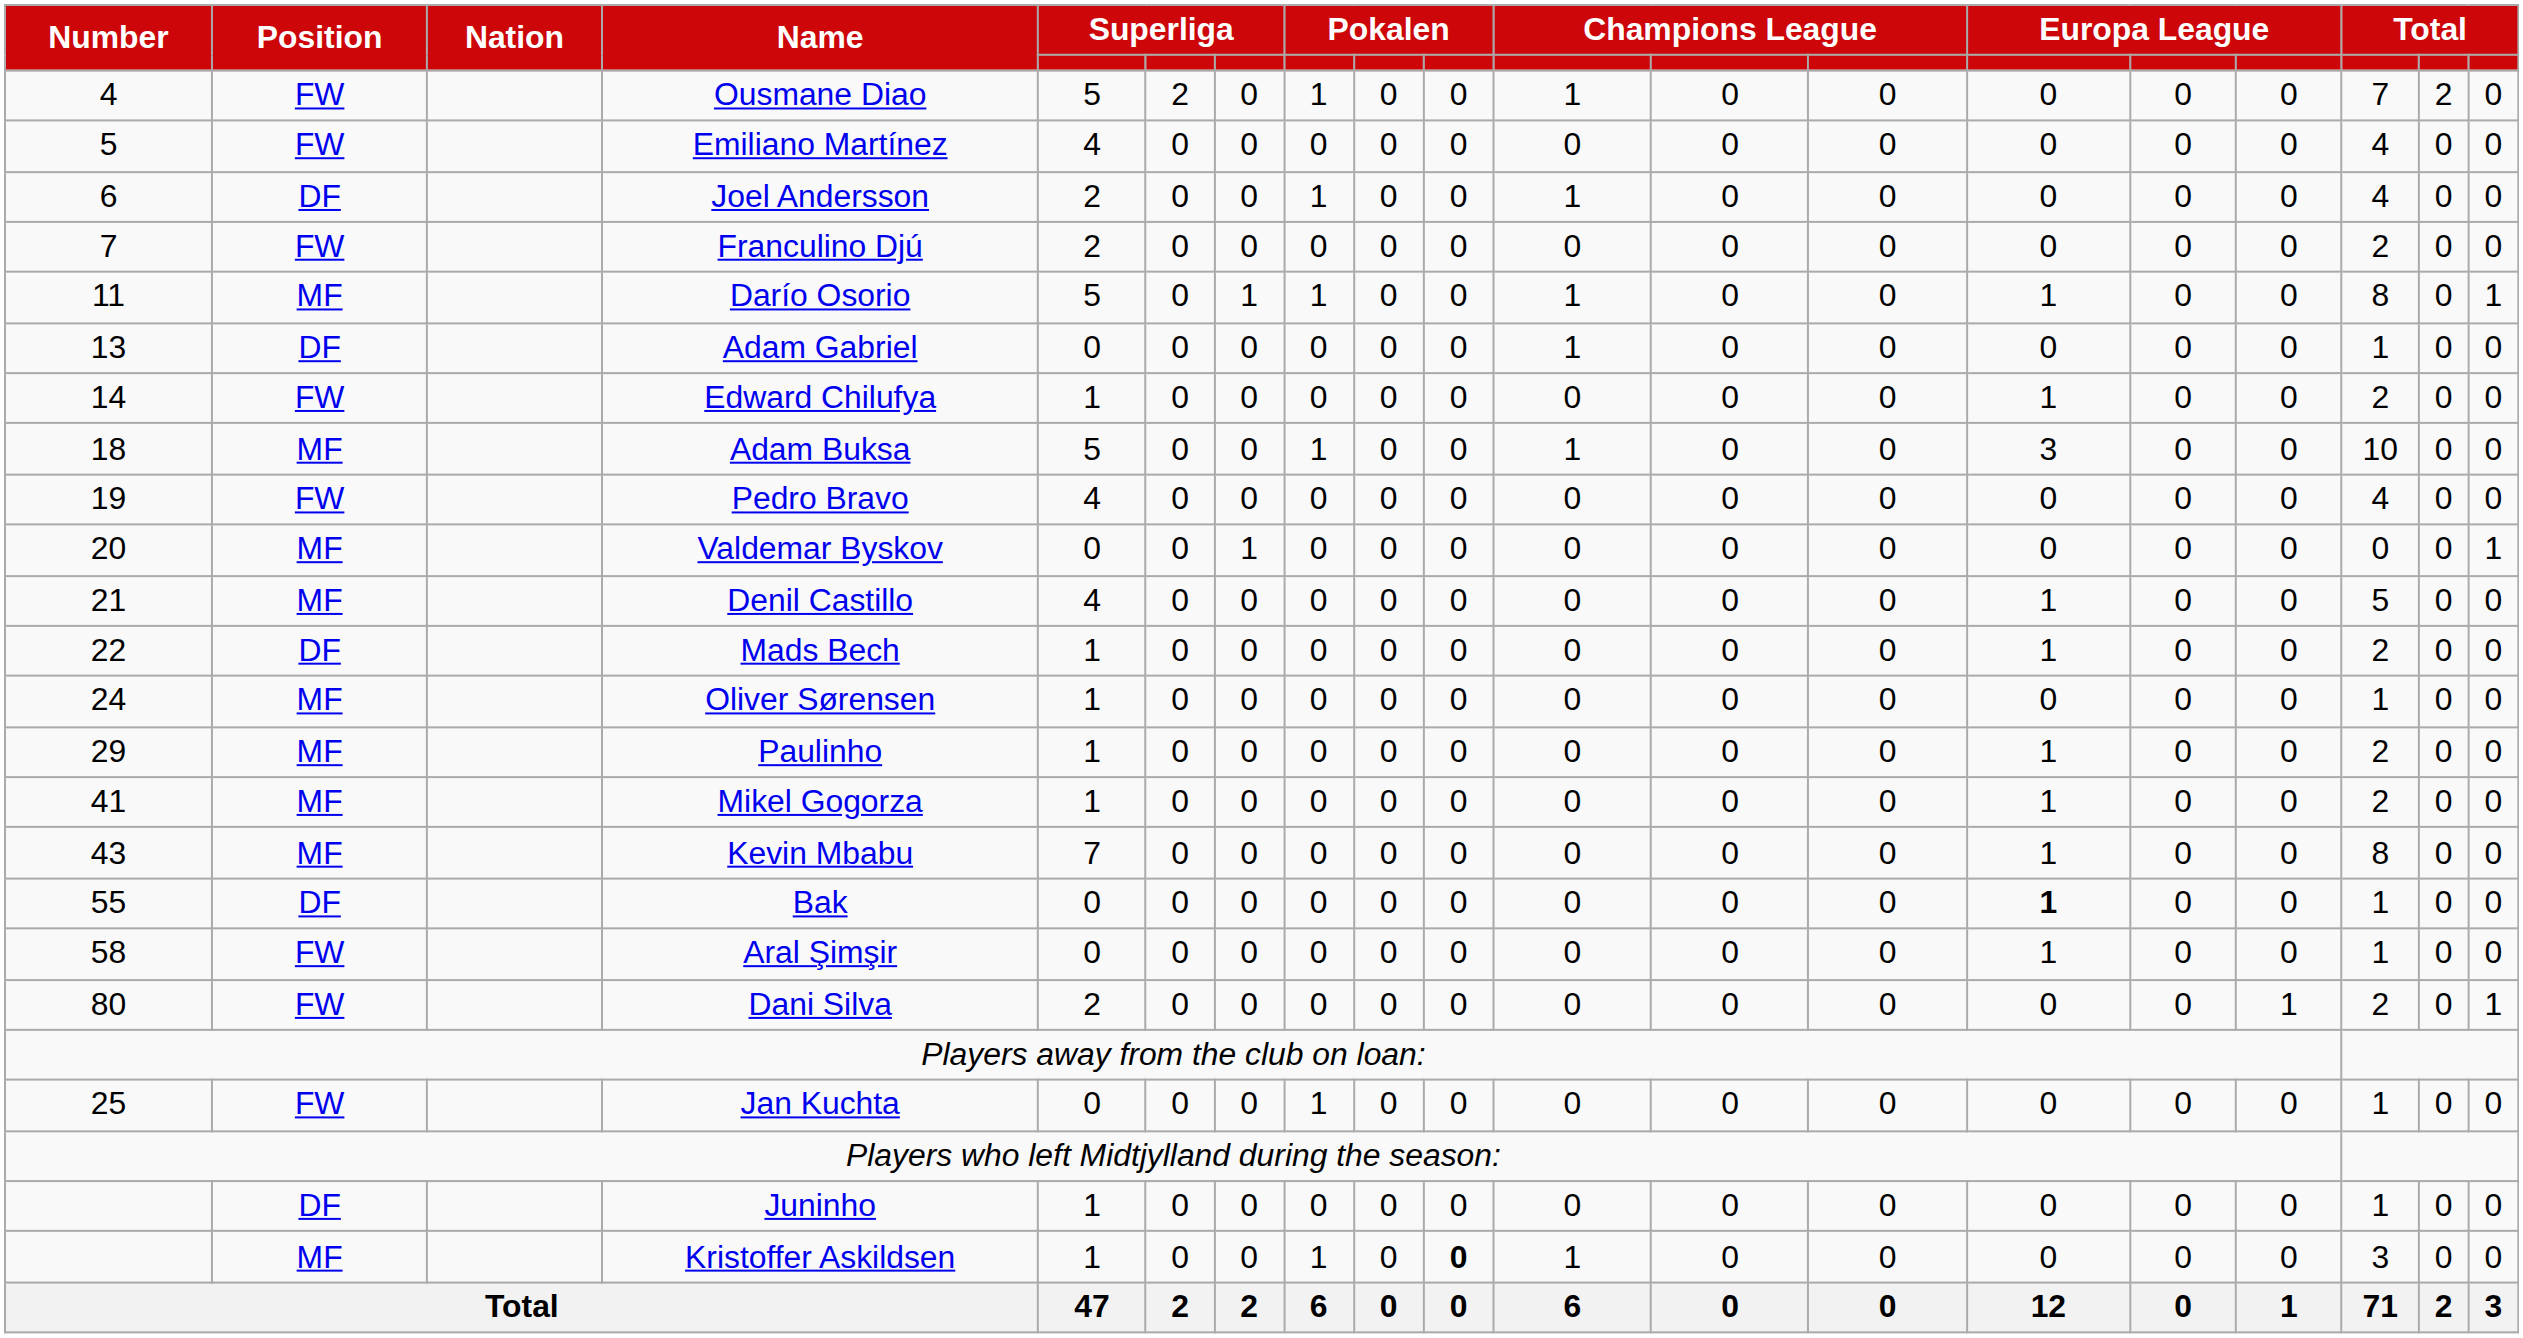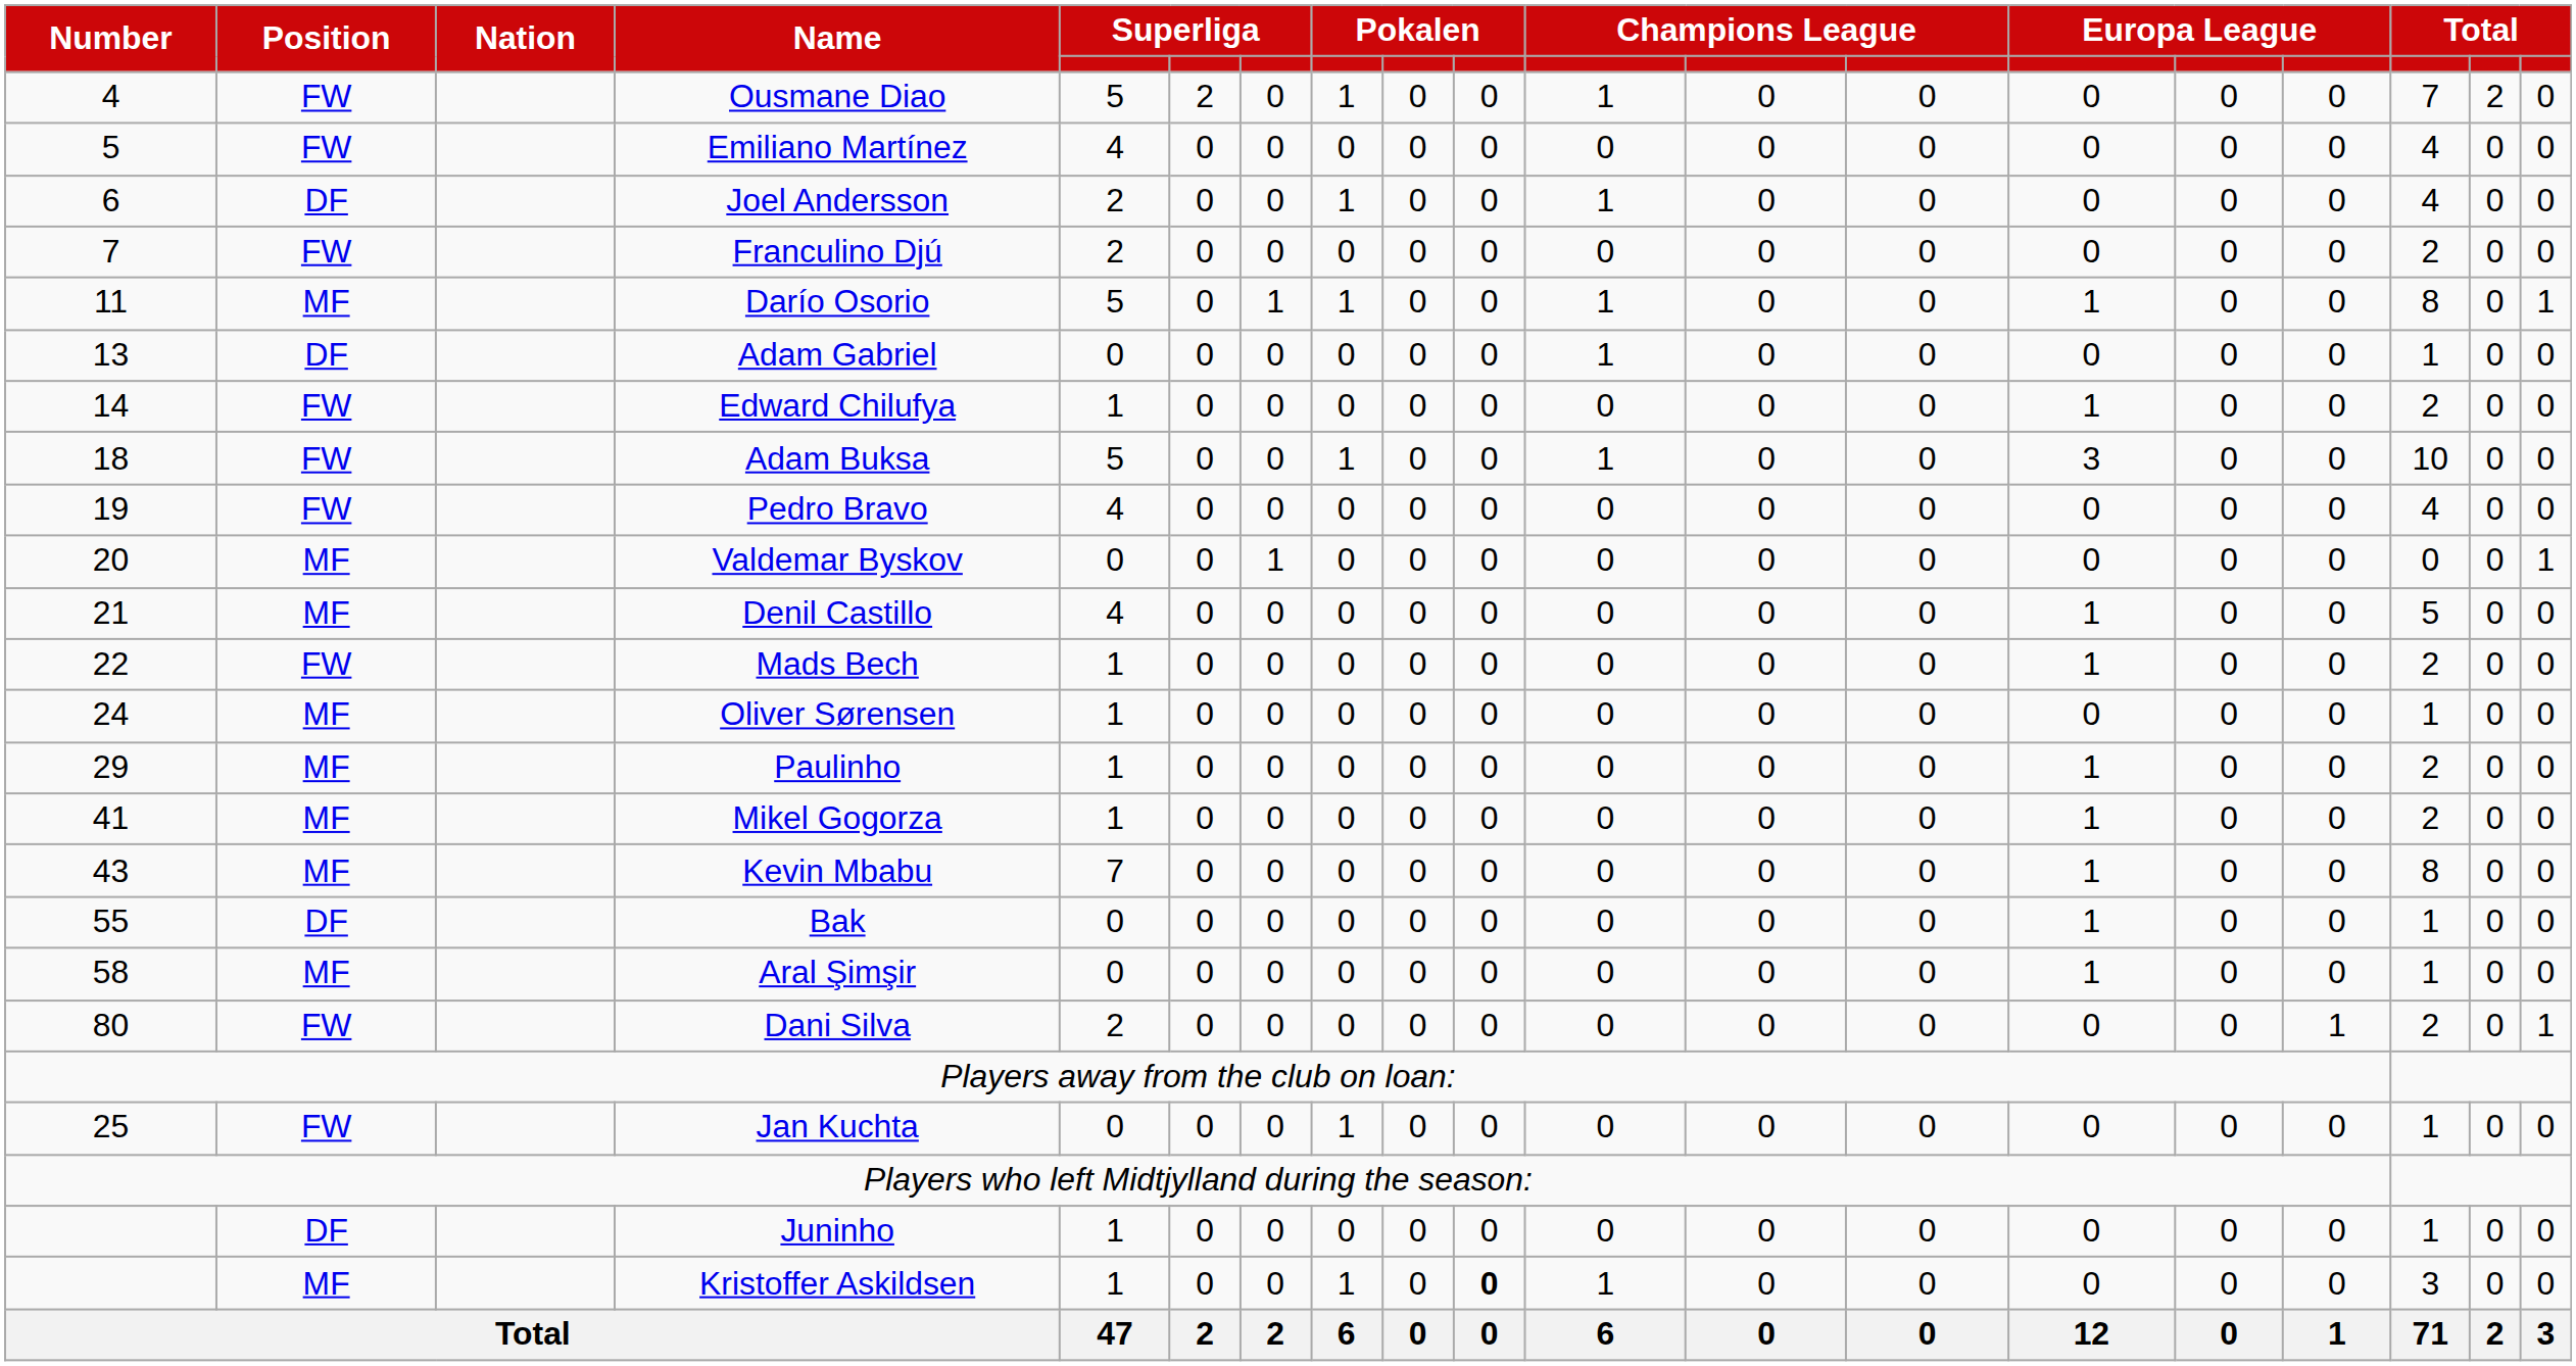 <table class="wikitable sortable" style="text-align:center; width:100%">
 <tr>
 <th rowspan=2 style=background-color:#cc0609;color:#FFFFFF>Number</th>
 <th rowspan=2 style=background-color:#cc0609;color:#FFFFFF>Position</th>
 <th rowspan=2 style=background-color:#cc0609;color:#FFFFFF>Nation</th>
 <th rowspan=2 style=background-color:#cc0609;color:#FFFFFF>Name</th>
 <th colspan=3 style=background:#cc0609;color:#FFFFFF>Superliga</th>
 <th colspan=3 style=background:#cc0609;color:#FFFFFF>Pokalen</th>
 <th colspan=3 style=background:#cc0609;color:#FFFFFF>Champions League</th>
 <th colspan=3 style=background:#cc0609;color:#FFFFFF>Europa League</th>
 <th colspan=3 style=background:#cc0609;color:#FFFFFF>Total</th>
 </tr>
 <tr>
 <th style=background-color:#cc0609;color:#FFFFFF></th>
 <th style=background-color:#cc0609;color:#FFFFFF></th>
 <th style=background-color:#cc0609;color:#FFFFFF></th>
 <th style=background-color:#cc0609;color:#FFFFFF></th>
 <th style=background-color:#cc0609;color:#FFFFFF></th>
 <th style=background-color:#cc0609;color:#FFFFFF></th>
 <th style=background-color:#cc0609;color:#FFFFFF></th>
 <th style=background-color:#cc0609;color:#FFFFFF></th>
 <th style=background-color:#cc0609;color:#FFFFFF></th>
 <th style=background-color:#cc0609;color:#FFFFFF></th>
 <th style=background-color:#cc0609;color:#FFFFFF></th>
 <th style=background-color:#cc0609;color:#FFFFFF></th>
 <th style=background-color:#cc0609;color:#FFFFFF></th>
 <th style=background-color:#cc0609;color:#FFFFFF></th>
 <th style=background-color:#cc0609;color:#FFFFFF></th>
 </tr>
 <tr>
 <td>4</td>
 <td><a href='#'>FW</a></td>
 <td></td>
 <td><a href='#'>Ousmane Diao</a></td>
 <td>5</td>
 <td>2</td>
 <td>0</td>
 <td>1</td>
 <td>0</td>
 <td>0</td>
 <td>1</td>
 <td>0</td>
 <td>0</td>
 <td>0</td>
 <td>0</td>
 <td>0</td>
 <td>7</td>
 <td>2</td>
 <td>0</td>
 </tr>
 <tr>
 <td>5</td>
 <td><a href='#'>FW</a></td>
 <td></td>
 <td><a href='#'>Emiliano Martínez</a></td>
 <td>4</td>
 <td>0</td>
 <td>0</td>
 <td>0</td>
 <td>0</td>
 <td>0</td>
 <td>0</td>
 <td>0</td>
 <td>0</td>
 <td>0</td>
 <td>0</td>
 <td>0</td>
 <td>4</td>
 <td>0</td>
 <td>0</td>
 </tr>
 <tr>
 <td>6</td>
 <td><a href='#'>DF</a></td>
 <td></td>
 <td><a href='#'>Joel Andersson</a></td>
 <td>2</td>
 <td>0</td>
 <td>0</td>
 <td>1</td>
 <td>0</td>
 <td>0</td>
 <td>1</td>
 <td>0</td>
 <td>0</td>
 <td>0</td>
 <td>0</td>
 <td>0</td>
 <td>4</td>
 <td>0</td>
 <td>0</td>
 </tr>
 <tr>
 <td>7</td>
 <td><a href='#'>FW</a></td>
 <td></td>
 <td><a href='#'>Franculino Djú</a></td>
 <td>2</td>
 <td>0</td>
 <td>0</td>
 <td>0</td>
 <td>0</td>
 <td>0</td>
 <td>0</td>
 <td>0</td>
 <td>0</td>
 <td>0</td>
 <td>0</td>
 <td>0</td>
 <td>2</td>
 <td>0</td>
 <td>0</td>
 </tr>
 <tr>
 <td>11</td>
 <td><a href='#'>MF</a></td>
 <td></td>
 <td><a href='#'>Darío Osorio</a></td>
 <td>5</td>
 <td>0</td>
 <td>1</td>
 <td>1</td>
 <td>0</td>
 <td>0</td>
 <td>1</td>
 <td>0</td>
 <td>0</td>
 <td>1</td>
 <td>0</td>
 <td>0</td>
 <td>8</td>
 <td>0</td>
 <td>1</td>
 </tr>
 <tr>
 <td>13</td>
 <td><a href='#'>DF</a></td>
 <td></td>
 <td><a href='#'>Adam Gabriel</a></td>
 <td>0</td>
 <td>0</td>
 <td>0</td>
 <td>0</td>
 <td>0</td>
 <td>0</td>
 <td>1</td>
 <td>0</td>
 <td>0</td>
 <td>0</td>
 <td>0</td>
 <td>0</td>
 <td>1</td>
 <td>0</td>
 <td>0</td>
 </tr>
 <tr>
 <td>14</td>
 <td><a href='#'>FW</a></td>
 <td></td>
 <td><a href='#'>Edward Chilufya</a></td>
 <td>1</td>
 <td>0</td>
 <td>0</td>
 <td>0</td>
 <td>0</td>
 <td>0</td>
 <td>0</td>
 <td>0</td>
 <td>0</td>
 <td>1</td>
 <td>0</td>
 <td>0</td>
 <td>2</td>
 <td>0</td>
 <td>0</td>
 </tr>
 <tr>
 <td>18</td>
-<td><a href='#'>MF</a></td>
+<td><a href='#'>FW</a></td>
 <td></td>
 <td><a href='#'>Adam Buksa</a></td>
 <td>5</td>
 <td>0</td>
 <td>0</td>
 <td>1</td>
 <td>0</td>
 <td>0</td>
 <td>1</td>
 <td>0</td>
 <td>0</td>
 <td>3</td>
 <td>0</td>
 <td>0</td>
 <td>10</td>
 <td>0</td>
 <td>0</td>
 </tr>
 <tr>
 <td>19</td>
 <td><a href='#'>FW</a></td>
 <td></td>
 <td><a href='#'>Pedro Bravo</a></td>
 <td>4</td>
 <td>0</td>
 <td>0</td>
 <td>0</td>
 <td>0</td>
 <td>0</td>
 <td>0</td>
 <td>0</td>
 <td>0</td>
 <td>0</td>
 <td>0</td>
 <td>0</td>
 <td>4</td>
 <td>0</td>
 <td>0</td>
 </tr>
 <tr>
 <td>20</td>
 <td><a href='#'>MF</a></td>
 <td></td>
 <td><a href='#'>Valdemar Byskov</a></td>
 <td>0</td>
 <td>0</td>
 <td>1</td>
 <td>0</td>
 <td>0</td>
 <td>0</td>
 <td>0</td>
 <td>0</td>
 <td>0</td>
 <td>0</td>
 <td>0</td>
 <td>0</td>
 <td>0</td>
 <td>0</td>
 <td>1</td>
 </tr>
 <tr>
 <td>21</td>
 <td><a href='#'>MF</a></td>
 <td></td>
 <td><a href='#'>Denil Castillo</a></td>
 <td>4</td>
 <td>0</td>
 <td>0</td>
 <td>0</td>
 <td>0</td>
 <td>0</td>
 <td>0</td>
 <td>0</td>
 <td>0</td>
 <td>1</td>
 <td>0</td>
 <td>0</td>
 <td>5</td>
 <td>0</td>
 <td>0</td>
 </tr>
 <tr>
 <td>22</td>
-<td><a href='#'>DF</a></td>
+<td><a href='#'>FW</a></td>
 <td></td>
 <td><a href='#'>Mads Bech</a></td>
 <td>1</td>
 <td>0</td>
 <td>0</td>
 <td>0</td>
 <td>0</td>
 <td>0</td>
 <td>0</td>
 <td>0</td>
 <td>0</td>
 <td>1</td>
 <td>0</td>
 <td>0</td>
 <td>2</td>
 <td>0</td>
 <td>0</td>
 </tr>
 <tr>
 <td>24</td>
 <td><a href='#'>MF</a></td>
 <td></td>
 <td><a href='#'>Oliver Sørensen</a></td>
 <td>1</td>
 <td>0</td>
 <td>0</td>
 <td>0</td>
 <td>0</td>
 <td>0</td>
 <td>0</td>
 <td>0</td>
 <td>0</td>
 <td>0</td>
 <td>0</td>
 <td>0</td>
 <td>1</td>
 <td>0</td>
 <td>0</td>
 </tr>
 <tr>
 <td>29</td>
 <td><a href='#'>MF</a></td>
 <td></td>
 <td><a href='#'>Paulinho</a></td>
 <td>1</td>
 <td>0</td>
 <td>0</td>
 <td>0</td>
 <td>0</td>
 <td>0</td>
 <td>0</td>
 <td>0</td>
 <td>0</td>
 <td>1</td>
 <td>0</td>
 <td>0</td>
 <td>2</td>
 <td>0</td>
 <td>0</td>
 </tr>
 <tr>
 <td>41</td>
 <td><a href='#'>MF</a></td>
 <td></td>
 <td><a href='#'>Mikel Gogorza</a></td>
 <td>1</td>
 <td>0</td>
 <td>0</td>
 <td>0</td>
 <td>0</td>
 <td>0</td>
 <td>0</td>
 <td>0</td>
 <td>0</td>
 <td>1</td>
 <td>0</td>
 <td>0</td>
 <td>2</td>
 <td>0</td>
 <td>0</td>
 </tr>
 <tr>
 <td>43</td>
 <td><a href='#'>MF</a></td>
 <td></td>
 <td><a href='#'>Kevin Mbabu</a></td>
 <td>7</td>
 <td>0</td>
 <td>0</td>
 <td>0</td>
 <td>0</td>
 <td>0</td>
 <td>0</td>
 <td>0</td>
 <td>0</td>
 <td>1</td>
 <td>0</td>
 <td>0</td>
 <td>8</td>
 <td>0</td>
 <td>0</td>
 </tr>
 <tr>
 <td>55</td>
 <td><a href='#'>DF</a></td>
 <td></td>
 <td><a href='#'>Bak</a></td>
 <td>0</td>
 <td>0</td>
 <td>0</td>
 <td>0</td>
 <td>0</td>
 <td>0</td>
 <td>0</td>
 <td>0</td>
 <td>0</td>
-<td><strong>1</strong></td>
+<td>1</td>
 <td>0</td>
 <td>0</td>
 <td>1</td>
 <td>0</td>
 <td>0</td>
 </tr>
 <tr>
 <td>58</td>
-<td><a href='#'>FW</a></td>
+<td><a href='#'>MF</a></td>
 <td> </td>
 <td><a href='#'>Aral Şimşir</a></td>
 <td>0</td>
 <td>0</td>
 <td>0</td>
 <td>0</td>
 <td>0</td>
 <td>0</td>
 <td>0</td>
 <td>0</td>
 <td>0</td>
 <td>1</td>
 <td>0</td>
 <td>0</td>
 <td>1</td>
 <td>0</td>
 <td>0</td>
 </tr>
 <tr>
 <td>80</td>
 <td><a href='#'>FW</a></td>
 <td></td>
 <td><a href='#'>Dani Silva</a></td>
 <td>2</td>
 <td>0</td>
 <td>0</td>
 <td>0</td>
 <td>0</td>
 <td>0</td>
 <td>0</td>
 <td>0</td>
 <td>0</td>
 <td>0</td>
 <td>0</td>
 <td>1</td>
 <td>2</td>
 <td>0</td>
 <td>1</td>
 </tr>
 <tr>
 <td colspan="16"><em>Players away from the club on loan:</em></td>
 </tr>
 <tr>
 <td>25</td>
 <td><a href='#'>FW</a></td>
 <td></td>
 <td><a href='#'>Jan Kuchta</a></td>
 <td>0</td>
 <td>0</td>
 <td>0</td>
 <td>1</td>
 <td>0</td>
 <td>0</td>
 <td>0</td>
 <td>0</td>
 <td>0</td>
 <td>0</td>
 <td>0</td>
 <td>0</td>
 <td>1</td>
 <td>0</td>
 <td>0</td>
 </tr>
 <tr>
 <td colspan="16"><em>Players who left Midtjylland during the season:</em></td>
 </tr>
 <tr>
 <td></td>
 <td><a href='#'>DF</a></td>
 <td></td>
 <td><a href='#'>Juninho</a></td>
 <td>1</td>
 <td>0</td>
 <td>0</td>
 <td>0</td>
 <td>0</td>
 <td>0</td>
 <td>0</td>
 <td>0</td>
 <td>0</td>
 <td>0</td>
 <td>0</td>
 <td>0</td>
 <td>1</td>
 <td>0</td>
 <td>0</td>
 </tr>
 <tr>
 <td></td>
 <td><a href='#'>MF</a></td>
 <td></td>
 <td><a href='#'>Kristoffer Askildsen</a></td>
 <td>1</td>
 <td>0</td>
 <td>0</td>
 <td>1</td>
 <td>0</td>
 <td><strong>0</strong></td>
 <td>1</td>
 <td>0</td>
 <td>0</td>
 <td>0</td>
 <td>0</td>
 <td>0</td>
 <td>3</td>
 <td>0</td>
 <td>0</td>
 </tr>
 <tr>
 <th colspan=4>Total</th>
 <th>47</th>
 <th>2</th>
 <th>2</th>
 <th>6</th>
 <th>0</th>
 <th>0</th>
 <th>6</th>
 <th>0</th>
 <th>0</th>
 <th>12</th>
 <th>0</th>
 <th>1</th>
 <th>71</th>
 <th>2</th>
 <th>3</th>
 </tr>
 </table>
